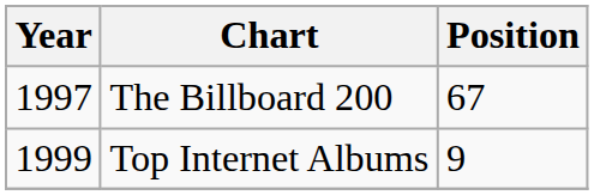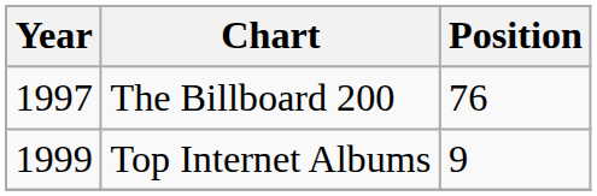 <table class="wikitable">
 <tr>
 <th align="left">Year</th>
 <th align="left">Chart</th>
 <th align="left">Position</th>
 </tr>
 <tr>
 <td align="left">1997</td>
 <td align="left">The Billboard 200</td>
-<td align="left">67</td>
+<td align="left">76</td>
 </tr>
 <tr>
 <td align="left">1999</td>
 <td align="left">Top Internet Albums</td>
 <td align="left">9</td>
 </tr>
 <tr>
 </tr>
 </table>
